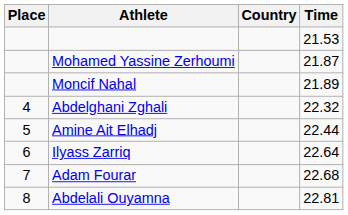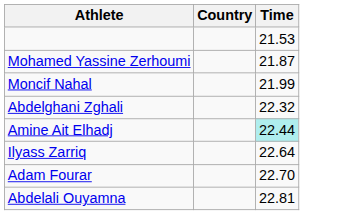 <table class="wikitable">
 <tr>
-<th>Place</th>
 <th>Athlete</th>
 <th>Country</th>
 <th>Time</th>
 </tr>
 <tr>
-<td align=center></td>
 <td></td>
 <td></td>
 <td>21.53</td>
 </tr>
 <tr>
-<td align=center></td>
 <td><a href='#'>Mohamed Yassine Zerhoumi</a></td>
 <td></td>
 <td>21.87</td>
 </tr>
 <tr>
-<td align=center></td>
 <td><a href='#'>Moncif Nahal</a></td>
 <td></td>
-<td>21.89</td>
+<td>21.99</td>
 </tr>
 <tr>
-<td align=center>4</td>
 <td><a href='#'>Abdelghani Zghali</a></td>
 <td></td>
 <td>22.32</td>
 </tr>
 <tr>
-<td align=center>5</td>
 <td><a href='#'>Amine Ait Elhadj</a></td>
 <td></td>
-<td>22.44</td>
+<td style="background: paleturquoise;">22.44</td>
 </tr>
 <tr>
-<td align=center>6</td>
 <td><a href='#'>Ilyass Zarriq</a></td>
 <td></td>
 <td>22.64</td>
 </tr>
 <tr>
-<td align=center>7</td>
 <td><a href='#'>Adam Fourar</a></td>
 <td></td>
-<td>22.68</td>
+<td>22.70</td>
 </tr>
 <tr>
-<td align=center>8</td>
 <td><a href='#'>Abdelali Ouyamna</a></td>
 <td></td>
 <td>22.81</td>
 </tr>
 </table>
